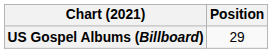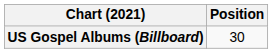 <table class="wikitable plainrowheaders" style="text-align:center">
 <tr>
 <th scope="col">Chart (2021)</th>
 <th scope="col">Position</th>
 </tr>
 <tr>
 <th scope="row">US Gospel Albums (<em>Billboard</em>)</th>
-<td>29</td>
+<td>30</td>
 </tr>
 </table>
